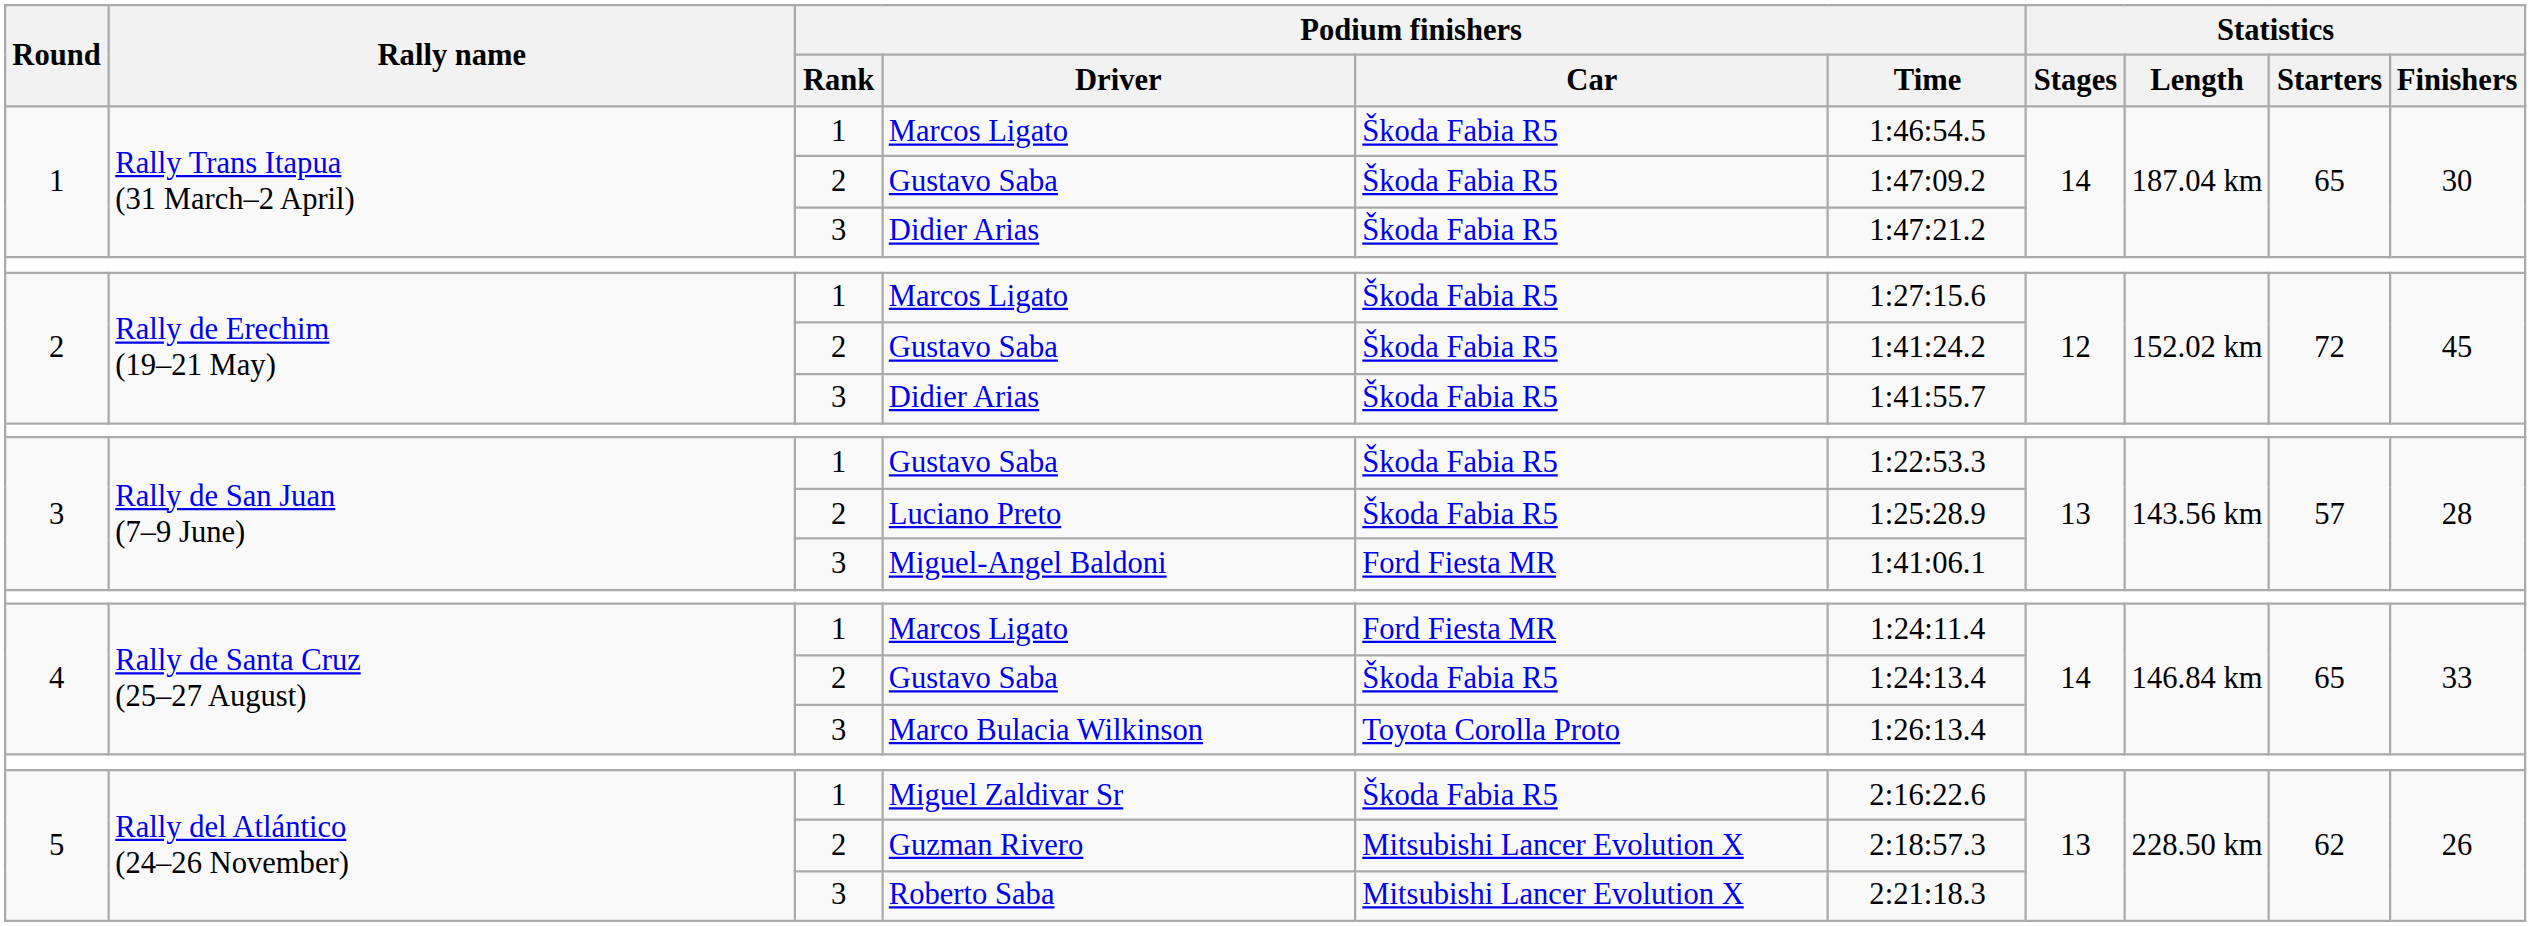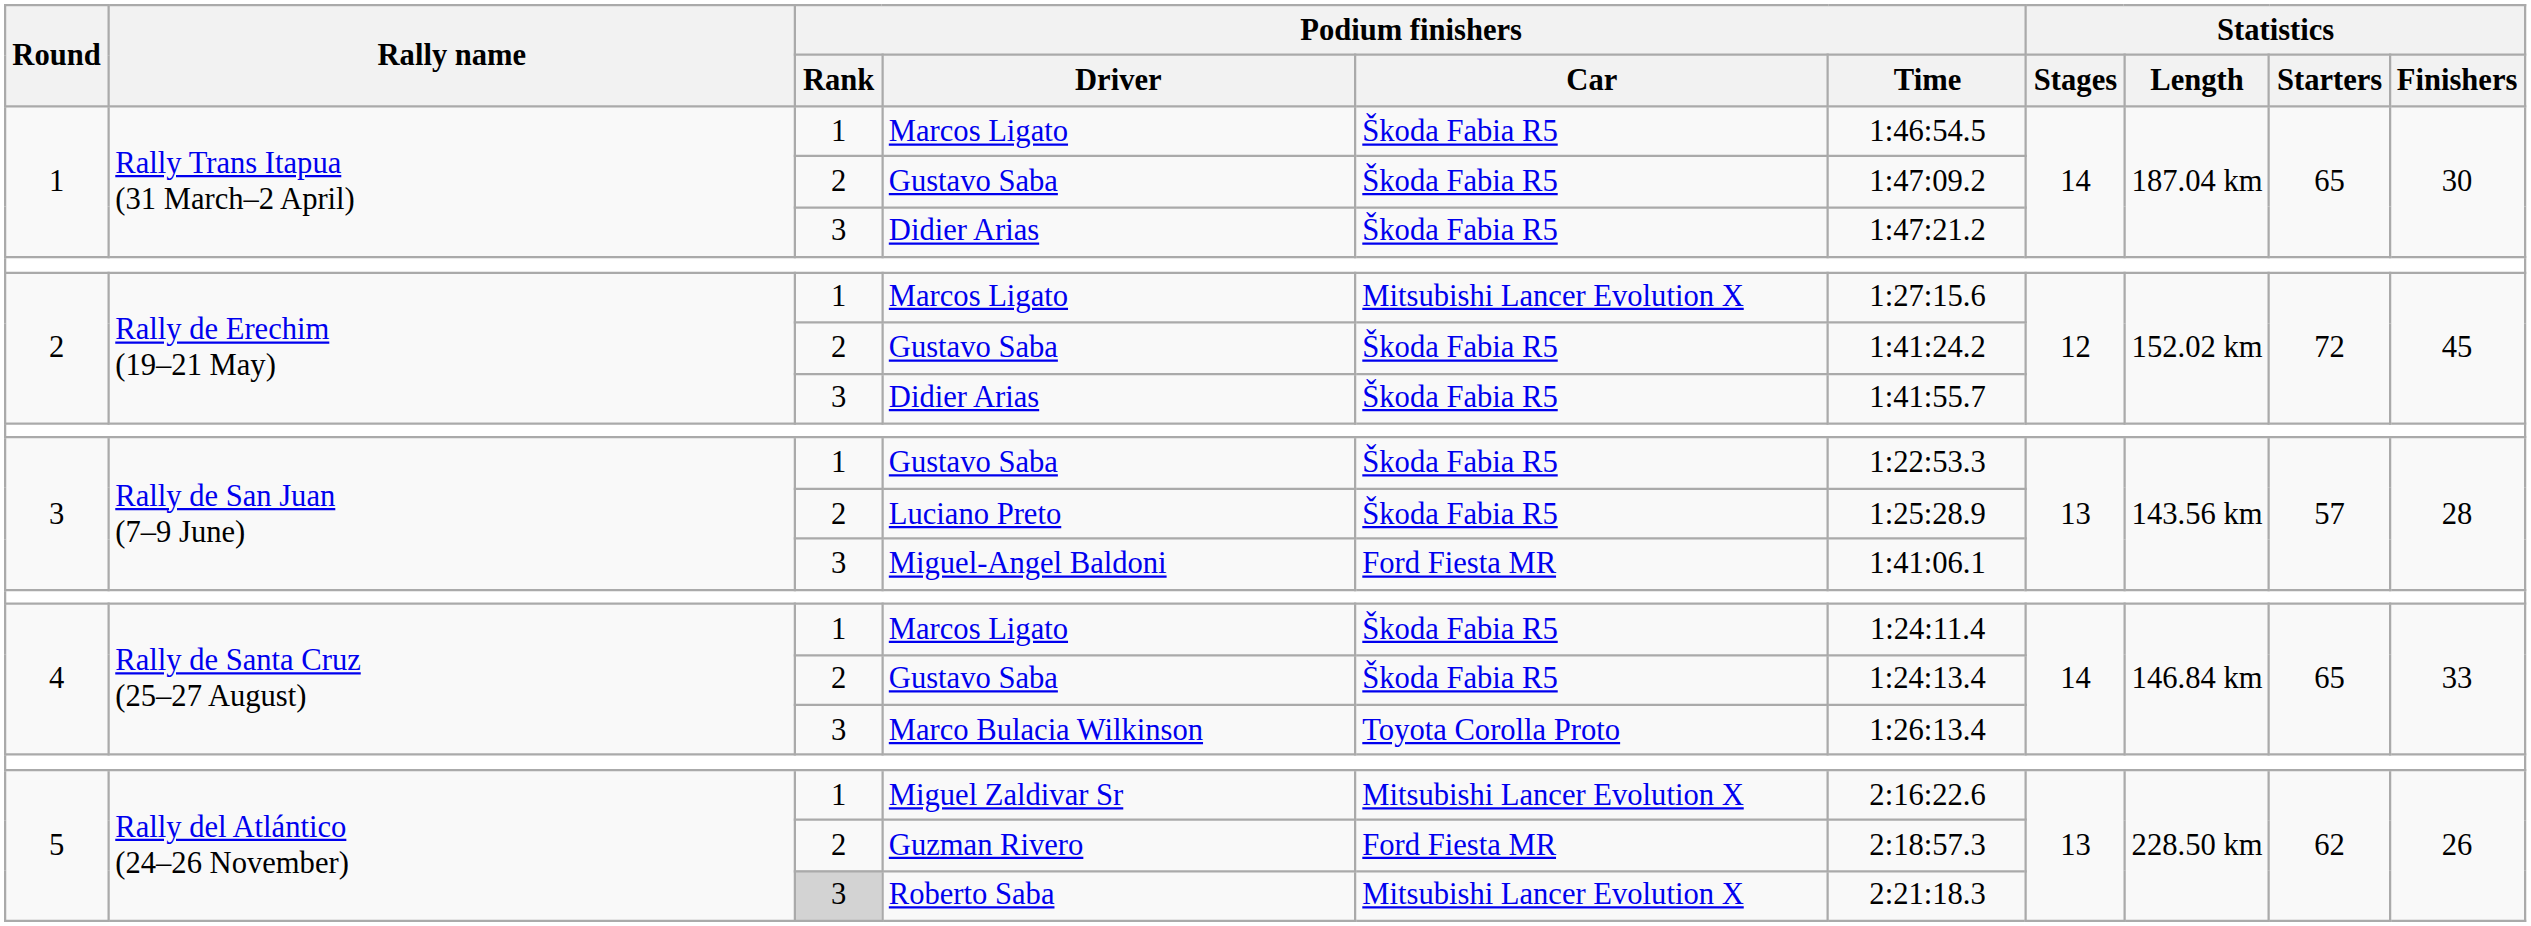 <table class="wikitable" style="font-size:85%;">
 <tr>
 <th rowspan=2>Round</th>
 <th style="width:22em" rowspan=2>Rally name</th>
 <th colspan=4>Podium finishers</th>
 <th colspan=4>Statistics</th>
 </tr>
 <tr>
 <th>Rank</th>
 <th style="width:15em">Driver</th>
 <th style="width:15em">Car</th>
 <th style="width:6em">Time</th>
 <th>Stages</th>
 <th>Length</th>
 <th>Starters</th>
 <th>Finishers</th>
 </tr>
 <tr>
 <td rowspan=3 align=center>1</td>
 <td rowspan=3> <a href='#'>Rally Trans Itapua</a><br>(31 March–2 April)</td>
 <td align=center>1</td>
 <td> <a href='#'>Marcos Ligato</a></td>
 <td><a href='#'>Škoda Fabia R5</a></td>
 <td align=center>1:46:54.5</td>
 <td rowspan=3 align=center>14</td>
 <td rowspan=3 align=center>187.04 km</td>
 <td rowspan=3 align=center>65</td>
 <td rowspan=3 align=center>30</td>
 </tr>
 <tr>
 <td align=center>2</td>
 <td> <a href='#'>Gustavo Saba</a></td>
 <td><a href='#'>Škoda Fabia R5</a></td>
 <td align=center>1:47:09.2</td>
 </tr>
 <tr>
 <td align=center>3</td>
 <td> <a href='#'>Didier Arias</a></td>
 <td><a href='#'>Škoda Fabia R5</a></td>
 <td align=center>1:47:21.2</td>
 </tr>
 <tr style="background:white;">
 <td colspan="12"></td>
 </tr>
 <tr>
 <td rowspan=3 align=center>2</td>
 <td rowspan=3> <a href='#'>Rally de Erechim</a><br>(19–21 May)</td>
 <td align=center>1</td>
 <td> <a href='#'>Marcos Ligato</a></td>
-<td><a href='#'>Škoda Fabia R5</a></td>
+<td><a href='#'>Mitsubishi Lancer Evolution X</a></td>
 <td align=center>1:27:15.6</td>
 <td rowspan=3 align=center>12</td>
 <td rowspan=3 align=center>152.02 km</td>
 <td rowspan=3 align=center>72</td>
 <td rowspan=3 align=center>45</td>
 </tr>
 <tr>
 <td align=center>2</td>
 <td> <a href='#'>Gustavo Saba</a></td>
 <td><a href='#'>Škoda Fabia R5</a></td>
 <td align=center>1:41:24.2</td>
 </tr>
 <tr>
 <td align=center>3</td>
 <td> <a href='#'>Didier Arias</a></td>
 <td><a href='#'>Škoda Fabia R5</a></td>
 <td align=center>1:41:55.7</td>
 </tr>
 <tr style="background:white;">
 <td colspan="12"></td>
 </tr>
 <tr>
 <td rowspan=3 align=center>3</td>
 <td rowspan=3> <a href='#'>Rally de San Juan</a><br>(7–9 June)</td>
 <td align=center>1</td>
 <td> <a href='#'>Gustavo Saba</a></td>
 <td><a href='#'>Škoda Fabia R5</a></td>
 <td align=center>1:22:53.3</td>
 <td rowspan=3 align=center>13</td>
 <td rowspan=3 align=center>143.56 km</td>
 <td rowspan=3 align=center>57</td>
 <td rowspan=3 align=center>28</td>
 </tr>
 <tr>
 <td align=center>2</td>
 <td> <a href='#'>Luciano Preto</a></td>
 <td><a href='#'>Škoda Fabia R5</a></td>
 <td align=center>1:25:28.9</td>
 </tr>
 <tr>
 <td align=center>3</td>
 <td> <a href='#'>Miguel-Angel Baldoni</a></td>
 <td><a href='#'>Ford Fiesta MR</a></td>
 <td align=center>1:41:06.1</td>
 </tr>
 <tr style="background:white;">
 <td colspan="12"></td>
 </tr>
 <tr>
 <td rowspan=3 align=center>4</td>
 <td rowspan=3> <a href='#'>Rally de Santa Cruz</a><br>(25–27 August)</td>
 <td align=center>1</td>
 <td> <a href='#'>Marcos Ligato</a></td>
-<td><a href='#'>Ford Fiesta MR</a></td>
+<td><a href='#'>Škoda Fabia R5</a></td>
 <td align=center>1:24:11.4</td>
 <td rowspan=3 align=center>14</td>
 <td rowspan=3 align=center>146.84 km</td>
 <td rowspan=3 align=center>65</td>
 <td rowspan=3 align=center>33</td>
 </tr>
 <tr>
 <td align=center>2</td>
 <td> <a href='#'>Gustavo Saba</a></td>
 <td><a href='#'>Škoda Fabia R5</a></td>
 <td align=center>1:24:13.4</td>
 </tr>
 <tr>
 <td align=center>3</td>
 <td> <a href='#'>Marco Bulacia Wilkinson</a></td>
 <td><a href='#'>Toyota Corolla Proto</a></td>
 <td align=center>1:26:13.4</td>
 </tr>
 <tr style="background:white;">
 <td colspan="12"></td>
 </tr>
 <tr>
 <td rowspan=3 align=center>5</td>
 <td rowspan=3> <a href='#'>Rally del Atlántico</a><br>(24–26 November)</td>
 <td align=center>1</td>
 <td> <a href='#'>Miguel Zaldivar Sr</a></td>
-<td><a href='#'>Škoda Fabia R5</a></td>
+<td><a href='#'>Mitsubishi Lancer Evolution X</a></td>
 <td align=center>2:16:22.6</td>
 <td rowspan=3 align=center>13</td>
 <td rowspan=3 align=center>228.50 km</td>
 <td rowspan=3 align=center>62</td>
 <td rowspan=3 align=center>26</td>
 </tr>
 <tr>
 <td align=center>2</td>
 <td> <a href='#'>Guzman Rivero</a></td>
-<td><a href='#'>Mitsubishi Lancer Evolution X</a></td>
+<td><a href='#'>Ford Fiesta MR</a></td>
 <td align=center>2:18:57.3</td>
 </tr>
 <tr>
-<td align=center>3</td>
+<td align=center style="background: lightgrey;">3</td>
 <td> <a href='#'>Roberto Saba</a></td>
 <td><a href='#'>Mitsubishi Lancer Evolution X</a></td>
 <td align=center>2:21:18.3</td>
 </tr>
 </table>
